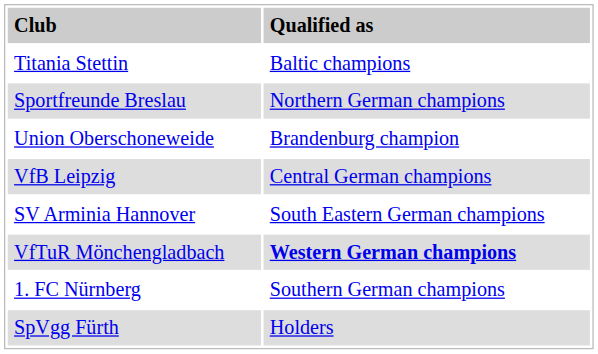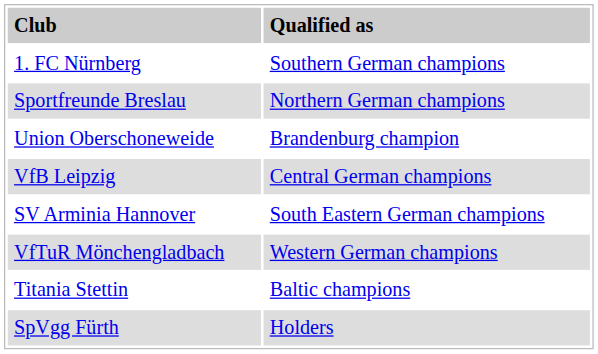 <table style="border:1px solid #bbb;background:#fff;" cellpadding="5" cellspacing="2" width="75%">
 <tr style="background:#ccc;font-weight:bold">
 <td>Club</td>
 <td>Qualified as</td>
 </tr>
 <tr>
-<td><a href='#'>Titania Stettin</a></td>
-<td><a href='#'>Baltic champions</a></td>
+<td><a href='#'>1. FC Nürnberg</a></td>
+<td><a href='#'>Southern German champions</a></td>
 </tr>
 <tr style="background:#ddd">
 <td><a href='#'>Sportfreunde Breslau</a></td>
 <td><a href='#'>Northern German champions</a></td>
 </tr>
 <tr>
 <td><a href='#'>Union Oberschoneweide</a></td>
 <td><a href='#'>Brandenburg champion</a></td>
 </tr>
 <tr style="background:#ddd">
 <td><a href='#'>VfB Leipzig</a></td>
 <td><a href='#'>Central German champions</a></td>
 </tr>
 <tr>
 <td><a href='#'>SV Arminia Hannover</a></td>
 <td><a href='#'>South Eastern German champions</a></td>
 </tr>
 <tr style="background:#ddd">
 <td><a href='#'>VfTuR Mönchengladbach</a></td>
-<td><strong><a href='#'>Western German champions</a></strong></td>
+<td><a href='#'>Western German champions</a></td>
 </tr>
 <tr>
-<td><a href='#'>1. FC Nürnberg</a></td>
-<td><a href='#'>Southern German champions</a></td>
+<td><a href='#'>Titania Stettin</a></td>
+<td><a href='#'>Baltic champions</a></td>
 </tr>
 <tr style="background:#ddd">
 <td><a href='#'>SpVgg Fürth</a></td>
 <td><a href='#'>Holders</a></td>
 </tr>
 </table>
